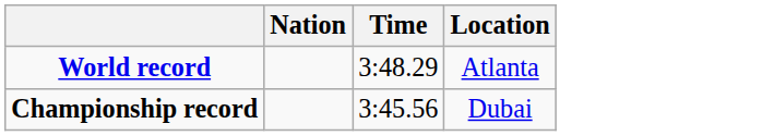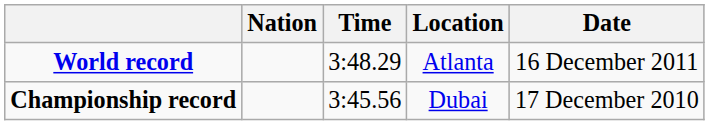 <table class=wikitable style=text-align:center>
 <tr>
 <th></th>
 <th>Nation</th>
 <th>Time</th>
 <th>Location</th>
+<th>Date</th>
 </tr>
 <tr>
 <td><strong><a href='#'>World record</a></strong></td>
 <td align=left></td>
 <td align=left>3:48.29</td>
 <td><a href='#'>Atlanta</a></td>
+<td>16 December 2011</td>
 </tr>
 <tr>
 <td><strong>Championship record</strong></td>
 <td align=left></td>
 <td align=left>3:45.56</td>
 <td><a href='#'>Dubai</a></td>
+<td>17 December 2010</td>
 </tr>
 </table>
